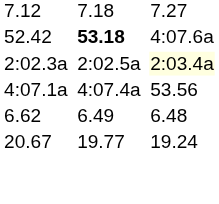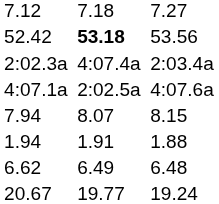 <table>
 <tr>
 <td></td>
 <td></td>
 <td>7.12 </td>
 <td></td>
 <td>7.18 </td>
 <td></td>
 <td>7.27</td>
 </tr>
 <tr>
 <td></td>
 <td></td>
 <td>52.42</td>
 <td></td>
 <td><strong>53.18</strong></td>
 <td></td>
-<td>4:07.6a</td>
+<td>53.56</td>
 </tr>
 <tr>
 <td></td>
 <td></td>
 <td>2:02.3a</td>
 <td></td>
-<td>2:02.5a</td>
+<td>4:07.4a</td>
 <td></td>
-<td style="background: lightyellow;">2:03.4a</td>
+<td>2:03.4a</td>
 </tr>
 <tr>
 <td></td>
 <td></td>
 <td>4:07.1a </td>
 <td></td>
-<td>4:07.4a</td>
+<td>2:02.5a</td>
 <td></td>
-<td>53.56</td>
+<td>4:07.6a</td>
+</tr>
+<tr>
+<td></td>
+<td></td>
+<td>7.94 </td>
+<td></td>
+<td>8.07</td>
+<td></td>
+<td>8.15</td>
+</tr>
+<tr>
+<td></td>
+<td></td>
+<td>1.94 </td>
+<td></td>
+<td>1.91</td>
+<td></td>
+<td>1.88</td>
 </tr>
 <tr>
 <td></td>
 <td></td>
 <td>6.62</td>
 <td></td>
 <td>6.49</td>
 <td></td>
 <td>6.48</td>
 </tr>
 <tr>
 <td></td>
 <td></td>
 <td>20.67</td>
 <td></td>
 <td>19.77</td>
 <td></td>
 <td>19.24</td>
 </tr>
 </table>
